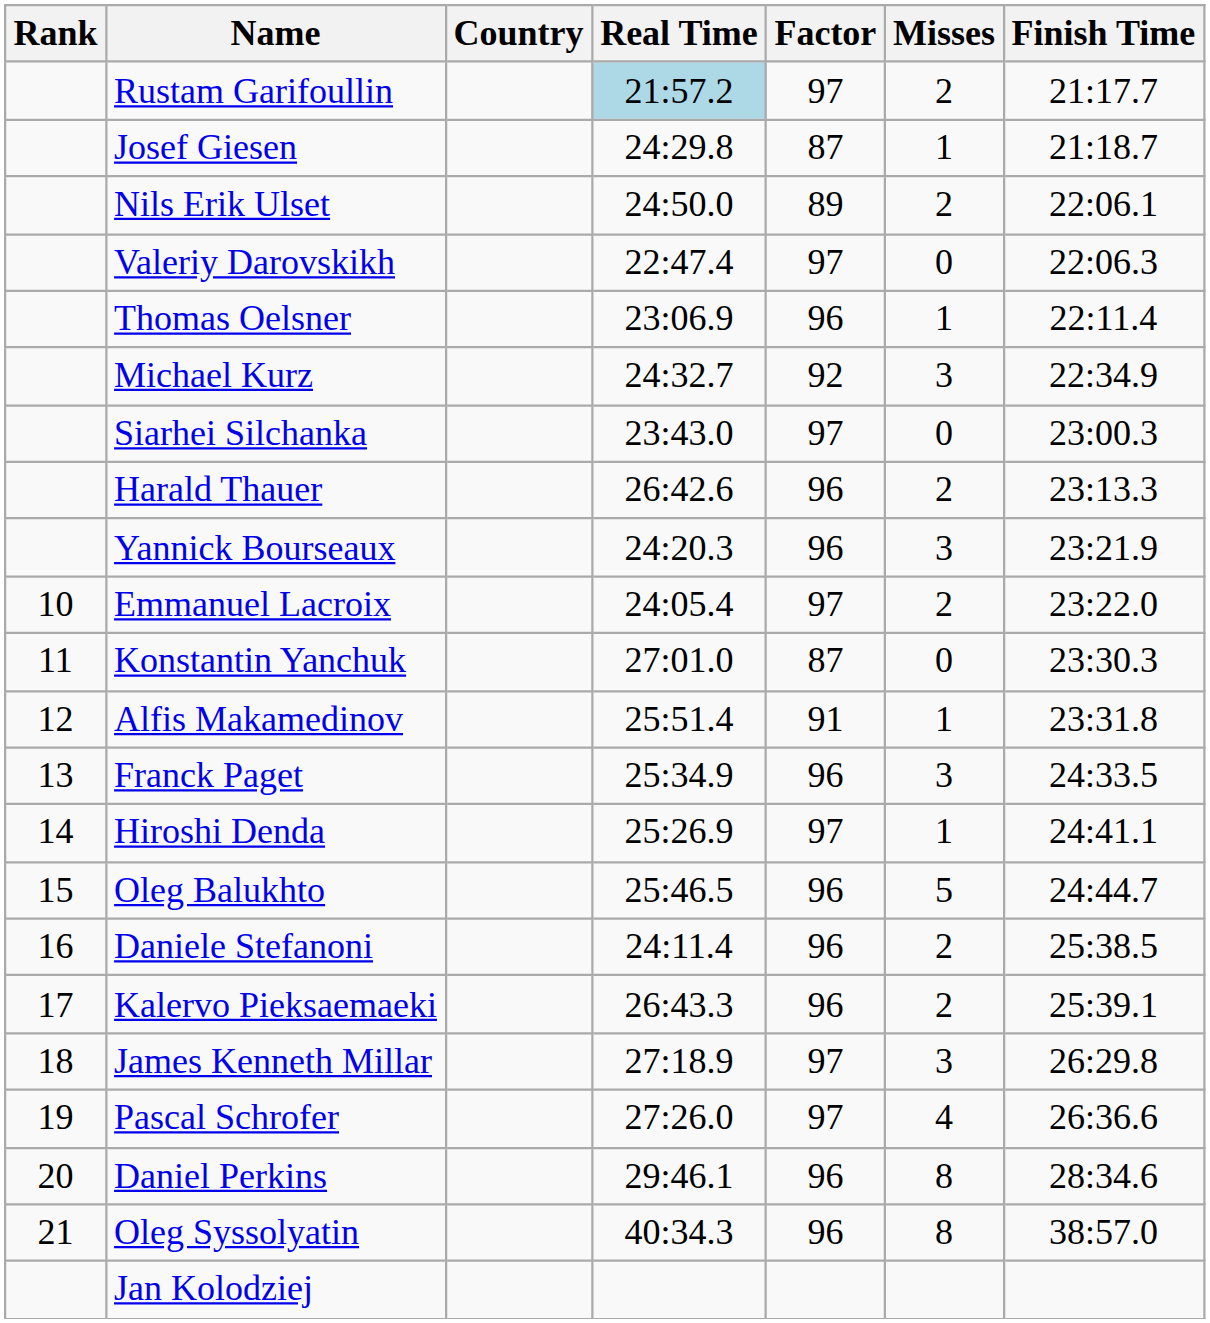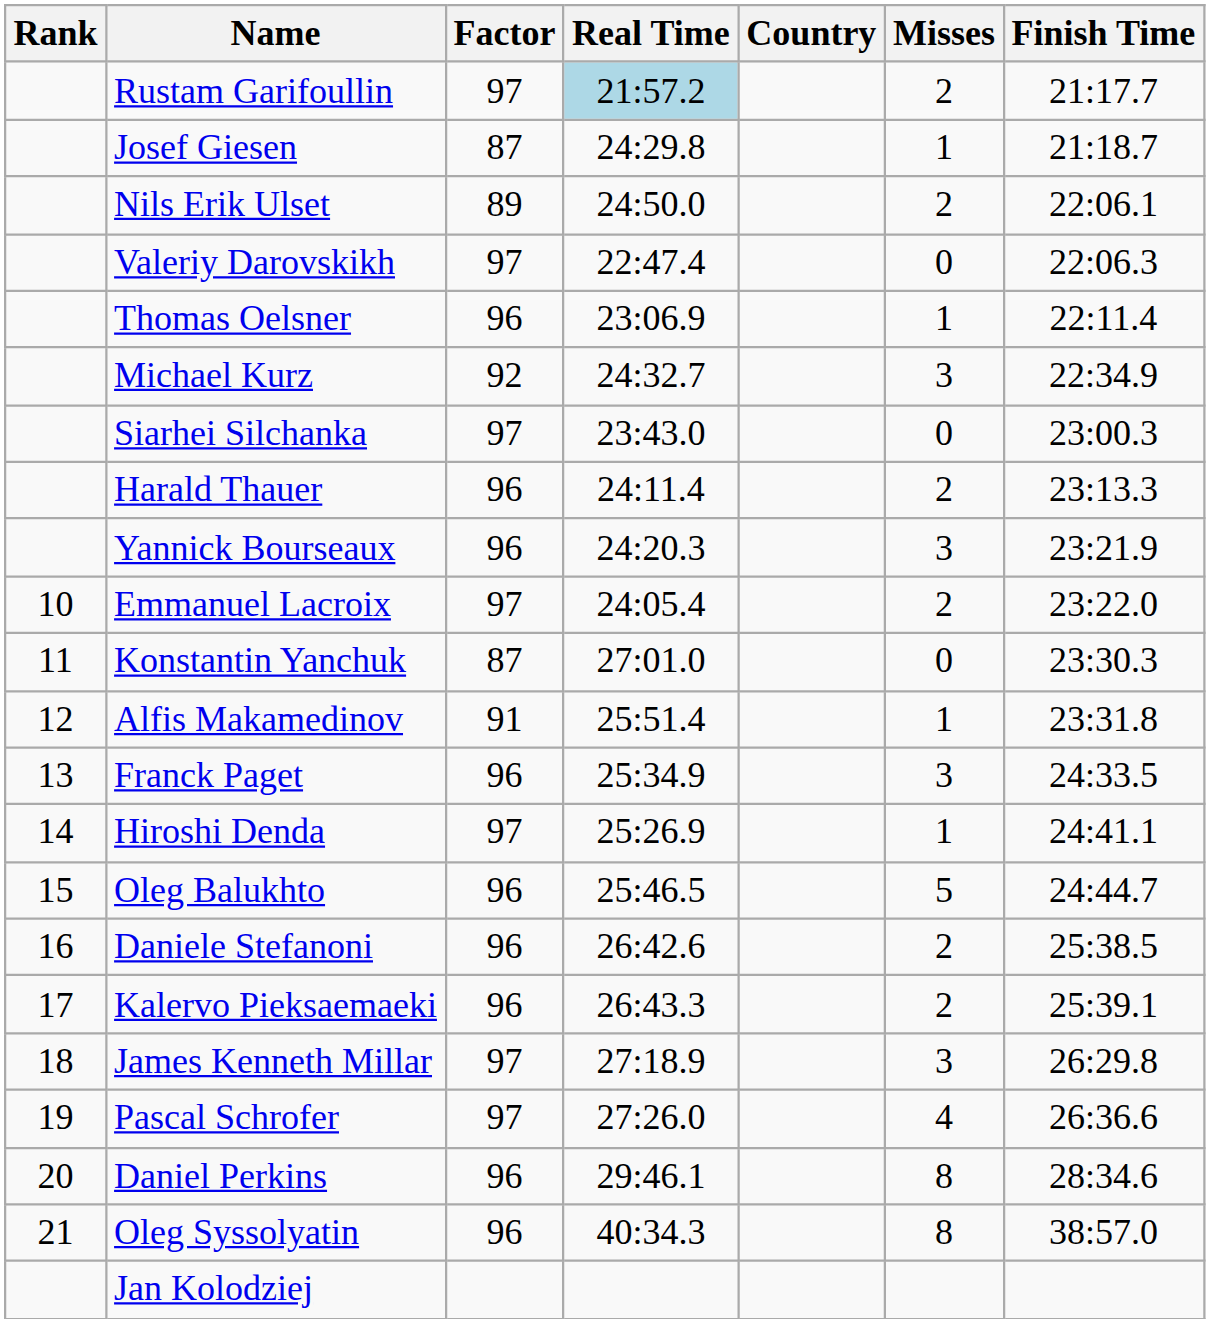 <table class="wikitable sortable" style="text-align:center">
 <tr>
 <th>Rank</th>
 <th>Name</th>
+<th>Factor</th>
+<th>Real Time</th>
 <th>Country</th>
-<th>Real Time</th>
-<th>Factor</th>
 <th>Misses</th>
 <th>Finish Time</th>
 </tr>
 <tr>
 <td></td>
 <td align=left><a href='#'>Rustam Garifoullin</a></td>
+<td>97</td>
+<td style="background: lightblue;">21:57.2</td>
 <td align=left></td>
-<td style="background: lightblue;">21:57.2</td>
-<td>97</td>
 <td>2</td>
 <td>21:17.7</td>
 </tr>
 <tr>
 <td></td>
 <td align=left><a href='#'>Josef Giesen</a></td>
+<td>87</td>
+<td>24:29.8</td>
 <td align=left></td>
-<td>24:29.8</td>
-<td>87</td>
 <td>1</td>
 <td>21:18.7</td>
 </tr>
 <tr>
 <td></td>
 <td align=left><a href='#'>Nils Erik Ulset</a></td>
+<td>89</td>
+<td>24:50.0</td>
 <td align=left></td>
-<td>24:50.0</td>
-<td>89</td>
 <td>2</td>
 <td>22:06.1</td>
 </tr>
 <tr>
 <td></td>
 <td align=left><a href='#'>Valeriy Darovskikh</a></td>
+<td>97</td>
+<td>22:47.4</td>
 <td align=left></td>
-<td>22:47.4</td>
-<td>97</td>
 <td>0</td>
 <td>22:06.3</td>
 </tr>
 <tr>
 <td></td>
 <td align=left><a href='#'>Thomas Oelsner</a></td>
+<td>96</td>
+<td>23:06.9</td>
 <td align=left></td>
-<td>23:06.9</td>
-<td>96</td>
 <td>1</td>
 <td>22:11.4</td>
 </tr>
 <tr>
 <td></td>
 <td align=left><a href='#'>Michael Kurz</a></td>
+<td>92</td>
+<td>24:32.7</td>
 <td align=left></td>
-<td>24:32.7</td>
-<td>92</td>
 <td>3</td>
 <td>22:34.9</td>
 </tr>
 <tr>
 <td></td>
 <td align=left><a href='#'>Siarhei Silchanka</a></td>
+<td>97</td>
+<td>23:43.0</td>
 <td align=left></td>
-<td>23:43.0</td>
-<td>97</td>
 <td>0</td>
 <td>23:00.3</td>
 </tr>
 <tr>
 <td></td>
 <td align=left><a href='#'>Harald Thauer</a></td>
+<td>96</td>
+<td>24:11.4</td>
 <td align=left></td>
-<td>26:42.6</td>
-<td>96</td>
 <td>2</td>
 <td>23:13.3</td>
 </tr>
 <tr>
 <td></td>
 <td align=left><a href='#'>Yannick Bourseaux</a></td>
+<td>96</td>
+<td>24:20.3</td>
 <td align=left></td>
-<td>24:20.3</td>
-<td>96</td>
 <td>3</td>
 <td>23:21.9</td>
 </tr>
 <tr>
 <td>10</td>
 <td align=left><a href='#'>Emmanuel Lacroix</a></td>
+<td>97</td>
+<td>24:05.4</td>
 <td align=left></td>
-<td>24:05.4</td>
-<td>97</td>
 <td>2</td>
 <td>23:22.0</td>
 </tr>
 <tr>
 <td>11</td>
 <td align=left><a href='#'>Konstantin Yanchuk</a></td>
+<td>87</td>
+<td>27:01.0</td>
 <td align=left></td>
-<td>27:01.0</td>
-<td>87</td>
 <td>0</td>
 <td>23:30.3</td>
 </tr>
 <tr>
 <td>12</td>
 <td align=left><a href='#'>Alfis Makamedinov</a></td>
+<td>91</td>
+<td>25:51.4</td>
 <td align=left></td>
-<td>25:51.4</td>
-<td>91</td>
 <td>1</td>
 <td>23:31.8</td>
 </tr>
 <tr>
 <td>13</td>
 <td align=left><a href='#'>Franck Paget</a></td>
+<td>96</td>
+<td>25:34.9</td>
 <td align=left></td>
-<td>25:34.9</td>
-<td>96</td>
 <td>3</td>
 <td>24:33.5</td>
 </tr>
 <tr>
 <td>14</td>
 <td align=left><a href='#'>Hiroshi Denda</a></td>
+<td>97</td>
+<td>25:26.9</td>
 <td align=left></td>
-<td>25:26.9</td>
-<td>97</td>
 <td>1</td>
 <td>24:41.1</td>
 </tr>
 <tr>
 <td>15</td>
 <td align=left><a href='#'>Oleg Balukhto</a></td>
+<td>96</td>
+<td>25:46.5</td>
 <td align=left></td>
-<td>25:46.5</td>
-<td>96</td>
 <td>5</td>
 <td>24:44.7</td>
 </tr>
 <tr>
 <td>16</td>
 <td align=left><a href='#'>Daniele Stefanoni</a></td>
+<td>96</td>
+<td>26:42.6</td>
 <td align=left></td>
-<td>24:11.4</td>
-<td>96</td>
 <td>2</td>
 <td>25:38.5</td>
 </tr>
 <tr>
 <td>17</td>
 <td align=left><a href='#'>Kalervo Pieksaemaeki</a></td>
+<td>96</td>
+<td>26:43.3</td>
 <td align=left></td>
-<td>26:43.3</td>
-<td>96</td>
 <td>2</td>
 <td>25:39.1</td>
 </tr>
 <tr>
 <td>18</td>
 <td align=left><a href='#'>James Kenneth Millar</a></td>
+<td>97</td>
+<td>27:18.9</td>
 <td align=left></td>
-<td>27:18.9</td>
-<td>97</td>
 <td>3</td>
 <td>26:29.8</td>
 </tr>
 <tr>
 <td>19</td>
 <td align=left><a href='#'>Pascal Schrofer</a></td>
+<td>97</td>
+<td>27:26.0</td>
 <td align=left></td>
-<td>27:26.0</td>
-<td>97</td>
 <td>4</td>
 <td>26:36.6</td>
 </tr>
 <tr>
 <td>20</td>
 <td align=left><a href='#'>Daniel Perkins</a></td>
+<td>96</td>
+<td>29:46.1</td>
 <td align=left></td>
-<td>29:46.1</td>
-<td>96</td>
 <td>8</td>
 <td>28:34.6</td>
 </tr>
 <tr>
 <td>21</td>
 <td align=left><a href='#'>Oleg Syssolyatin</a></td>
+<td>96</td>
+<td>40:34.3</td>
 <td align=left></td>
-<td>40:34.3</td>
-<td>96</td>
 <td>8</td>
 <td>38:57.0</td>
 </tr>
 <tr>
 <td></td>
 <td align=left><a href='#'>Jan Kolodziej</a></td>
-<td align=left></td>
 <td></td>
 <td></td>
+<td align=left></td>
 <td></td>
 <td></td>
 </tr>
 </table>
